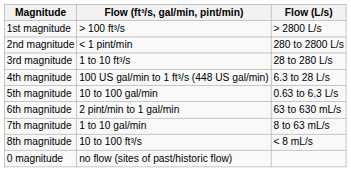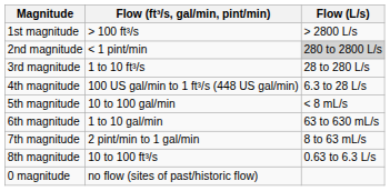 <table class="wikitable">
 <tr>
 <th>Magnitude</th>
 <th>Flow (ft³/s, gal/min, pint/min)</th>
 <th>Flow (L/s)</th>
 </tr>
 <tr>
 <td>1st magnitude</td>
 <td>> 100 ft³/s</td>
 <td>> 2800 L/s</td>
 </tr>
 <tr>
 <td>2nd magnitude</td>
 <td>< 1 pint/min</td>
-<td>280 to 2800 L/s</td>
+<td style="background: lightgrey;">280 to 2800 L/s</td>
 </tr>
 <tr>
 <td>3rd magnitude</td>
 <td>1 to 10 ft³/s</td>
 <td>28 to 280 L/s</td>
 </tr>
 <tr>
 <td>4th magnitude</td>
 <td>100 US gal/min to 1 ft³/s (448 US gal/min)</td>
 <td>6.3 to 28 L/s</td>
 </tr>
 <tr>
 <td>5th magnitude</td>
 <td>10 to 100 gal/min</td>
-<td>0.63 to 6.3 L/s</td>
+<td>< 8 mL/s</td>
 </tr>
 <tr>
 <td>6th magnitude</td>
-<td>2 pint/min to 1 gal/min</td>
+<td>1 to 10 gal/min</td>
 <td>63 to 630 mL/s</td>
 </tr>
 <tr>
 <td>7th magnitude</td>
-<td>1 to 10 gal/min</td>
+<td>2 pint/min to 1 gal/min</td>
 <td>8 to 63 mL/s</td>
 </tr>
 <tr>
 <td>8th magnitude</td>
 <td>10 to 100 ft³/s</td>
-<td>< 8 mL/s</td>
+<td>0.63 to 6.3 L/s</td>
 </tr>
 <tr>
 <td>0 magnitude</td>
 <td>no flow (sites of past/historic flow)</td>
 <td></td>
 </tr>
 </table>
